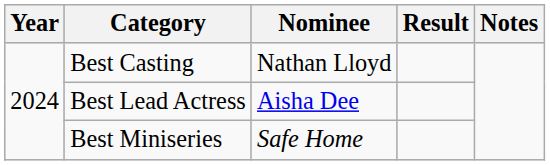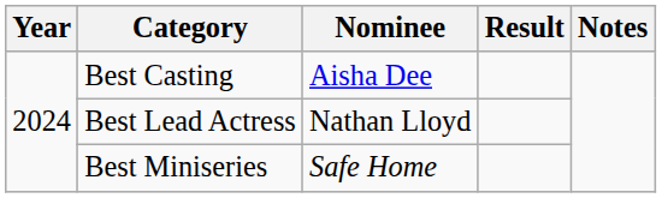 <table class="wikitable">
 <tr>
 <th>Year</th>
 <th>Category</th>
 <th>Nominee</th>
 <th>Result</th>
 <th>Notes</th>
 </tr>
 <tr>
 <td rowspan="3">2024</td>
 <td>Best Casting</td>
-<td>Nathan Lloyd</td>
+<td><a href='#'>Aisha Dee</a></td>
 <td></td>
 <td rowspan="3"></td>
 </tr>
 <tr>
 <td>Best Lead Actress</td>
-<td><a href='#'>Aisha Dee</a></td>
+<td>Nathan Lloyd</td>
 <td></td>
 </tr>
 <tr>
 <td>Best Miniseries</td>
 <td><em>Safe Home</em></td>
 <td></td>
 </tr>
 </table>
